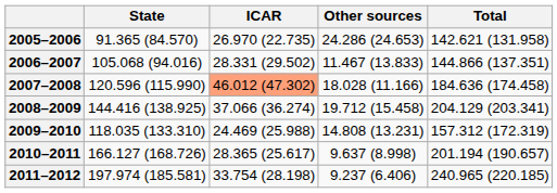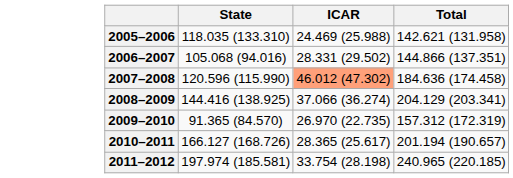 <table style="text-align:center; float: right; font-size:85%; margin-left: 2em;" align="center" class="wikitable">
 <tr>
 <th></th>
 <th>State</th>
 <th>ICAR</th>
-<th>Other sources</th>
 <th>Total</th>
 </tr>
 <tr>
 <th>2005–2006</th>
-<td>91.365 (84.570)</td>
-<td>26.970 (22.735)</td>
-<td>24.286 (24.653)</td>
+<td>118.035 (133.310)</td>
+<td>24.469 (25.988)</td>
 <td>142.621 (131.958)</td>
 </tr>
 <tr>
 <th>2006–2007</th>
 <td>105.068 (94.016)</td>
 <td>28.331 (29.502)</td>
-<td>11.467 (13.833)</td>
 <td>144.866 (137.351)</td>
 </tr>
 <tr>
 <th>2007–2008</th>
 <td>120.596 (115.990)</td>
 <td style="background: lightsalmon;">46.012 (47.302)</td>
-<td>18.028 (11.166)</td>
 <td>184.636 (174.458)</td>
 </tr>
 <tr>
 <th>2008–2009</th>
 <td>144.416 (138.925)</td>
 <td>37.066 (36.274)</td>
-<td>19.712 (15.458)</td>
 <td>204.129 (203.341)</td>
 </tr>
 <tr>
 <th>2009–2010</th>
-<td>118.035 (133.310)</td>
-<td>24.469 (25.988)</td>
-<td>14.808 (13.231)</td>
+<td>91.365 (84.570)</td>
+<td>26.970 (22.735)</td>
 <td>157.312 (172.319)</td>
 </tr>
 <tr>
 <th>2010–2011</th>
 <td>166.127 (168.726)</td>
 <td>28.365 (25.617)</td>
-<td>9.637 (8.998)</td>
 <td>201.194 (190.657)</td>
 </tr>
 <tr>
 <th>2011–2012</th>
 <td>197.974 (185.581)</td>
 <td>33.754 (28.198)</td>
-<td>9.237 (6.406)</td>
 <td>240.965 (220.185)</td>
 </tr>
 </table>
